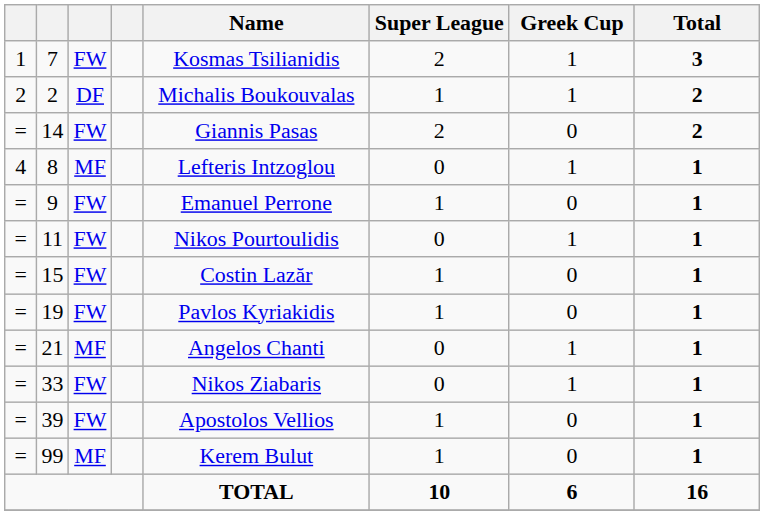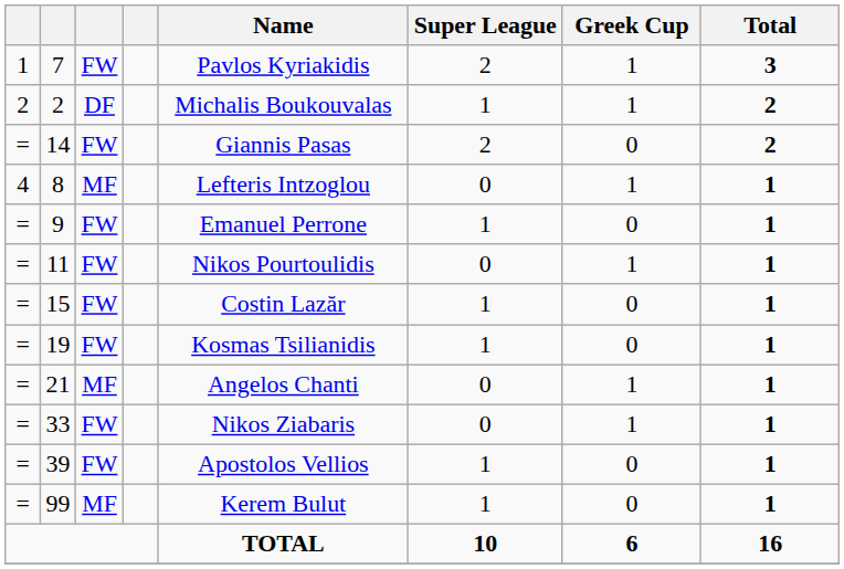 <table class="wikitable" style="font-size: 95%; text-align: center;">
 <tr>
 <th width=15></th>
 <th width=15></th>
 <th width=15></th>
 <th width=15></th>
 <th width=150>Name</th>
 <th width=90>Super League</th>
 <th width=80>Greek Cup</th>
 <th width=80><strong>Total</strong></th>
 </tr>
 <tr>
 <td>1</td>
 <td>7</td>
 <td><a href='#'>FW</a></td>
 <td></td>
-<td><a href='#'>Kosmas Tsilianidis</a></td>
+<td><a href='#'>Pavlos Kyriakidis</a></td>
 <td>2</td>
 <td>1</td>
 <td><strong>3</strong></td>
 </tr>
 <tr>
 <td>2</td>
 <td>2</td>
 <td><a href='#'>DF</a></td>
 <td></td>
 <td><a href='#'>Michalis Boukouvalas</a></td>
 <td>1</td>
 <td>1</td>
 <td><strong>2</strong></td>
 </tr>
 <tr>
 <td>=</td>
 <td>14</td>
 <td><a href='#'>FW</a></td>
 <td></td>
 <td><a href='#'>Giannis Pasas</a></td>
 <td>2</td>
 <td>0</td>
 <td><strong>2</strong></td>
 </tr>
 <tr>
 <td>4</td>
 <td>8</td>
 <td><a href='#'>MF</a></td>
 <td></td>
 <td><a href='#'>Lefteris Intzoglou</a></td>
 <td>0</td>
 <td>1</td>
 <td><strong>1</strong></td>
 </tr>
 <tr>
 <td>=</td>
 <td>9</td>
 <td><a href='#'>FW</a></td>
 <td></td>
 <td><a href='#'>Emanuel Perrone</a></td>
 <td>1</td>
 <td>0</td>
 <td><strong>1</strong></td>
 </tr>
 <tr>
 <td>=</td>
 <td>11</td>
 <td><a href='#'>FW</a></td>
 <td></td>
 <td><a href='#'>Nikos Pourtoulidis</a></td>
 <td>0</td>
 <td>1</td>
 <td><strong>1</strong></td>
 </tr>
 <tr>
 <td>=</td>
 <td>15</td>
 <td><a href='#'>FW</a></td>
 <td></td>
 <td><a href='#'>Costin Lazăr</a></td>
 <td>1</td>
 <td>0</td>
 <td><strong>1</strong></td>
 </tr>
 <tr>
 <td>=</td>
 <td>19</td>
 <td><a href='#'>FW</a></td>
 <td></td>
-<td><a href='#'>Pavlos Kyriakidis</a></td>
+<td><a href='#'>Kosmas Tsilianidis</a></td>
 <td>1</td>
 <td>0</td>
 <td><strong>1</strong></td>
 </tr>
 <tr>
 <td>=</td>
 <td>21</td>
 <td><a href='#'>MF</a></td>
 <td></td>
 <td><a href='#'>Angelos Chanti</a></td>
 <td>0</td>
 <td>1</td>
 <td><strong>1</strong></td>
 </tr>
 <tr>
 <td>=</td>
 <td>33</td>
 <td><a href='#'>FW</a></td>
 <td></td>
 <td><a href='#'>Nikos Ziabaris</a></td>
 <td>0</td>
 <td>1</td>
 <td><strong>1</strong></td>
 </tr>
 <tr>
 <td>=</td>
 <td>39</td>
 <td><a href='#'>FW</a></td>
 <td></td>
 <td><a href='#'>Apostolos Vellios</a></td>
 <td>1</td>
 <td>0</td>
 <td><strong>1</strong></td>
 </tr>
 <tr>
 <td>=</td>
 <td>99</td>
 <td><a href='#'>MF</a></td>
 <td></td>
 <td><a href='#'>Kerem Bulut</a></td>
 <td>1</td>
 <td>0</td>
 <td><strong>1</strong></td>
 </tr>
 <tr>
 <td colspan="4"></td>
 <td><strong>TOTAL</strong></td>
 <td><strong>10</strong></td>
 <td><strong>6</strong></td>
 <td><strong>16</strong></td>
 </tr>
 <tr>
 </tr>
 </table>
